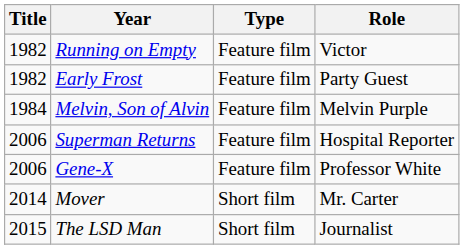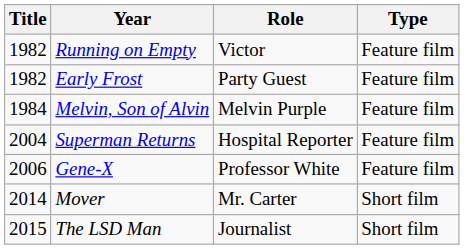 <table class="wikitable">
 <tr>
 <th>Title</th>
 <th>Year</th>
+<th>Role</th>
 <th>Type</th>
-<th>Role</th>
 </tr>
 <tr>
 <td>1982</td>
 <td><em><a href='#'>Running on Empty</a></em></td>
+<td>Victor</td>
 <td>Feature film</td>
-<td>Victor</td>
 </tr>
 <tr>
 <td>1982</td>
 <td><em><a href='#'>Early Frost</a></em></td>
+<td>Party Guest</td>
 <td>Feature film</td>
-<td>Party Guest</td>
 </tr>
 <tr>
 <td>1984</td>
 <td><em><a href='#'>Melvin, Son of Alvin</a></em></td>
+<td>Melvin Purple</td>
 <td>Feature film</td>
-<td>Melvin Purple</td>
 </tr>
 <tr>
-<td>2006</td>
+<td>2004</td>
 <td><em><a href='#'>Superman Returns</a></em></td>
+<td>Hospital Reporter</td>
 <td>Feature film</td>
-<td>Hospital Reporter</td>
 </tr>
 <tr>
 <td>2006</td>
 <td><em><a href='#'>Gene-X</a></em></td>
+<td>Professor White</td>
 <td>Feature film</td>
-<td>Professor White</td>
 </tr>
 <tr>
 <td>2014</td>
 <td><em>Mover</em></td>
+<td>Mr. Carter</td>
 <td>Short film</td>
-<td>Mr. Carter</td>
 </tr>
 <tr>
 <td>2015</td>
 <td><em>The LSD Man</em></td>
+<td>Journalist</td>
 <td>Short film</td>
-<td>Journalist</td>
 </tr>
 </table>
